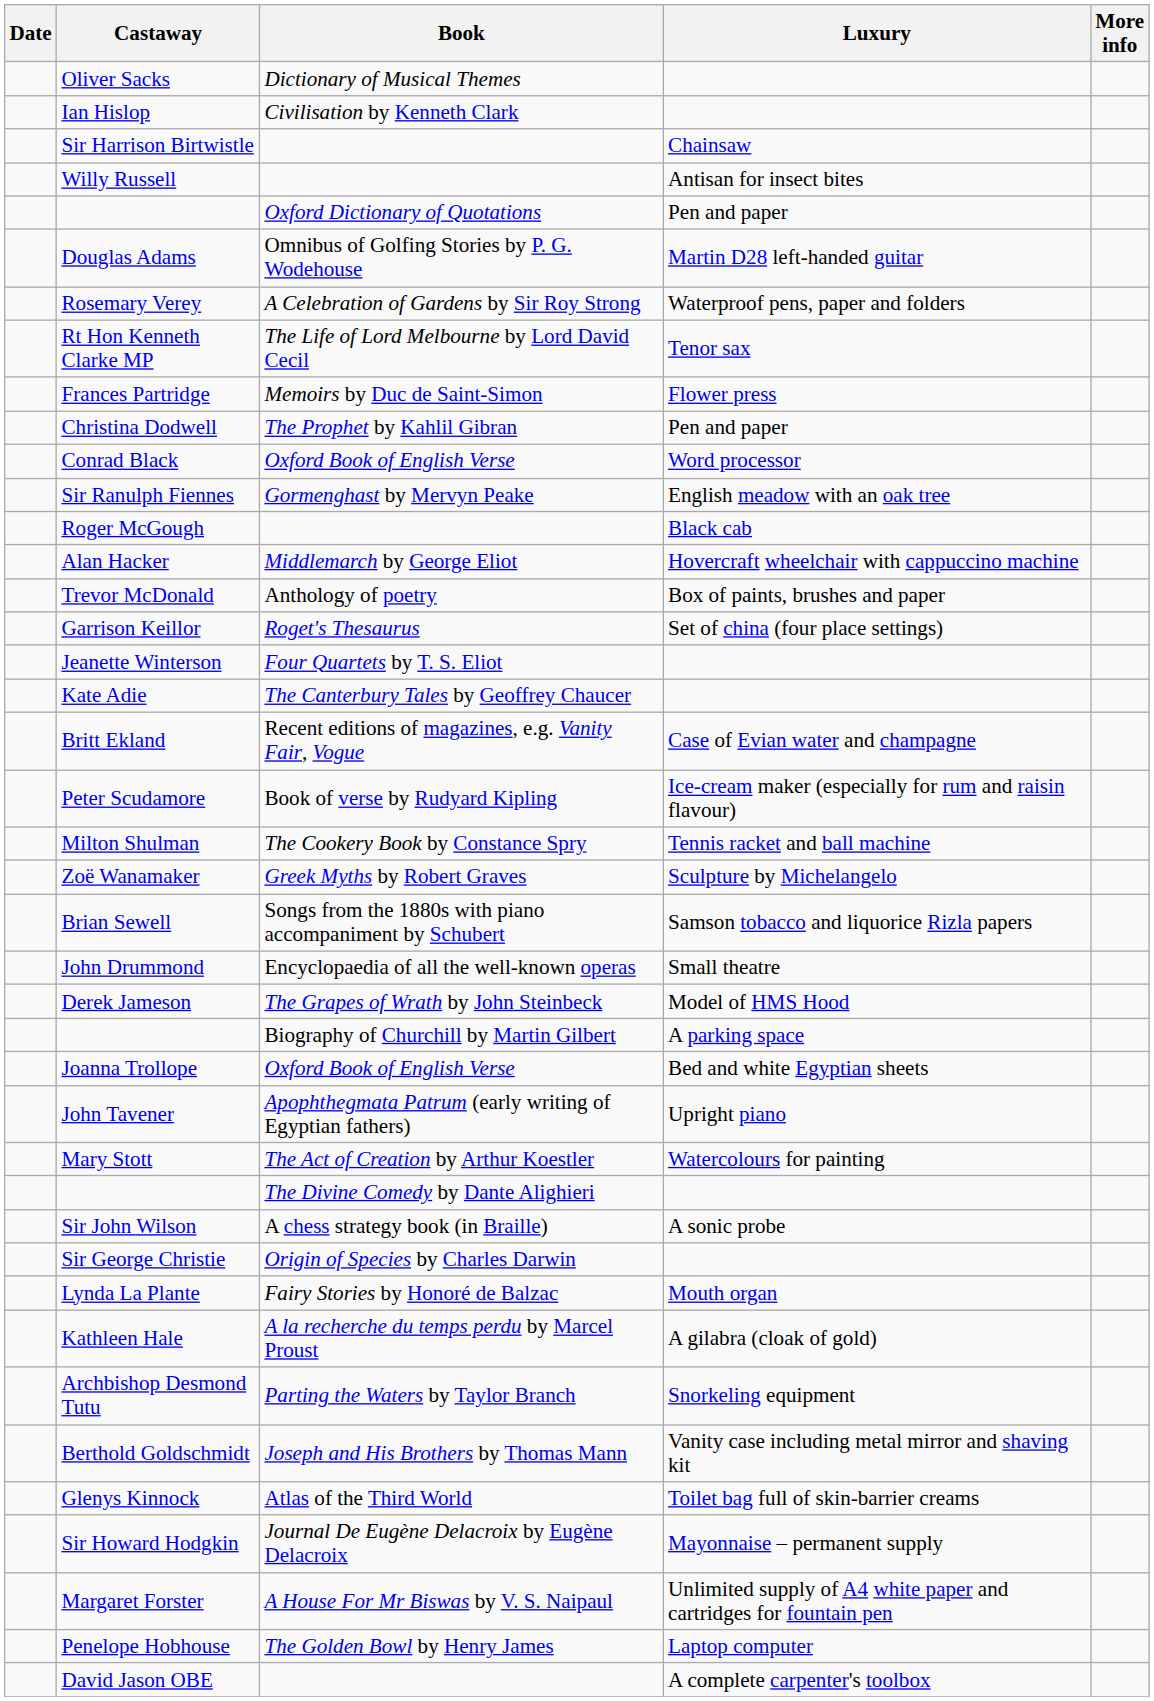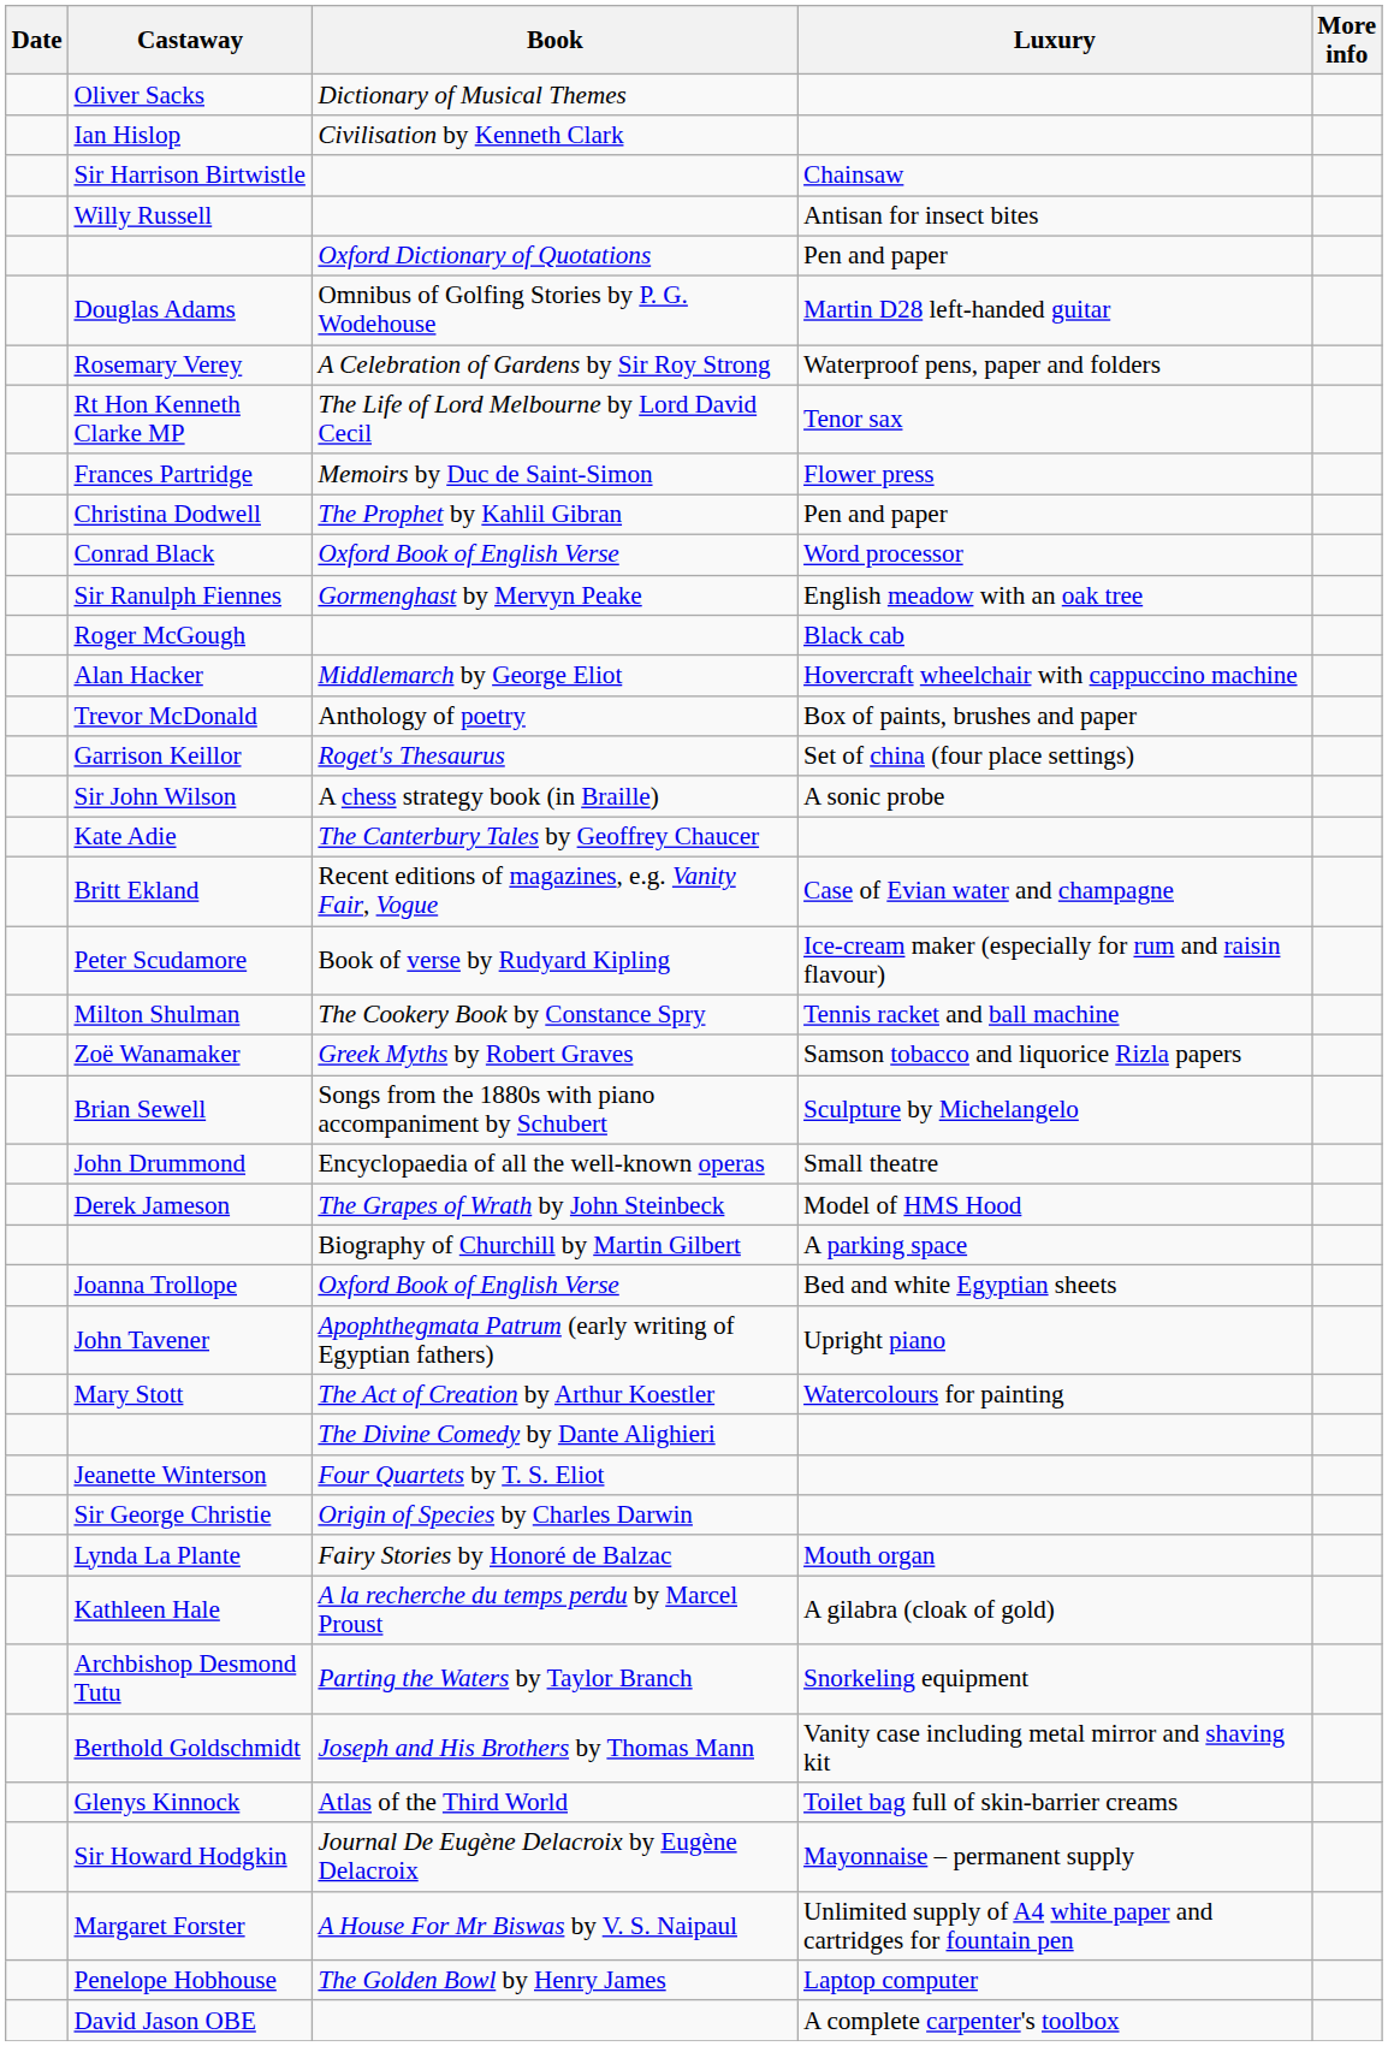 <table class="wikitable sortable">
 <tr>
 <th>Date</th>
 <th>Castaway</th>
 <th>Book</th>
 <th>Luxury</th>
 <th class="unsortable">More<br>info</th>
 </tr>
 <tr>
 <td></td>
 <td><a href='#'>Oliver Sacks</a></td>
 <td><em>Dictionary of Musical Themes</em></td>
 <td></td>
 <td></td>
 </tr>
 <tr>
 <td></td>
 <td><a href='#'>Ian Hislop</a></td>
 <td><em>Civilisation</em> by <a href='#'>Kenneth Clark</a></td>
 <td></td>
 <td></td>
 </tr>
 <tr>
 <td></td>
 <td><a href='#'>Sir Harrison Birtwistle</a></td>
 <td></td>
 <td><a href='#'>Chainsaw</a></td>
 <td></td>
 </tr>
 <tr>
 <td></td>
 <td><a href='#'>Willy Russell</a></td>
 <td></td>
 <td>Antisan for insect bites</td>
 <td></td>
 </tr>
 <tr>
 <td></td>
 <td></td>
 <td><em><a href='#'>Oxford Dictionary of Quotations</a></em></td>
 <td>Pen and paper</td>
 <td></td>
 </tr>
 <tr>
 <td></td>
 <td><a href='#'>Douglas Adams</a></td>
 <td>Omnibus of Golfing Stories by <a href='#'>P. G. Wodehouse</a></td>
 <td><a href='#'>Martin D28</a> left-handed <a href='#'>guitar</a></td>
 <td></td>
 </tr>
 <tr>
 <td></td>
 <td><a href='#'>Rosemary Verey</a></td>
 <td><em>A Celebration of Gardens</em> by <a href='#'>Sir Roy Strong</a></td>
 <td>Waterproof pens, paper and folders</td>
 <td></td>
 </tr>
 <tr>
 <td></td>
 <td><a href='#'>Rt Hon Kenneth Clarke MP</a></td>
 <td><em>The Life of Lord Melbourne</em> by <a href='#'>Lord David Cecil</a></td>
 <td><a href='#'>Tenor sax</a></td>
 <td></td>
 </tr>
 <tr>
 <td></td>
 <td><a href='#'>Frances Partridge</a></td>
 <td><em>Memoirs</em> by <a href='#'>Duc de Saint-Simon</a></td>
 <td><a href='#'>Flower press</a></td>
 <td></td>
 </tr>
 <tr>
 <td></td>
 <td><a href='#'>Christina Dodwell</a></td>
 <td><em><a href='#'>The Prophet</a></em> by <a href='#'>Kahlil Gibran</a></td>
 <td>Pen and paper</td>
 <td></td>
 </tr>
 <tr>
 <td></td>
 <td><a href='#'>Conrad Black</a></td>
 <td><em><a href='#'>Oxford Book of English Verse</a></em></td>
 <td><a href='#'>Word processor</a></td>
 <td></td>
 </tr>
 <tr>
 <td></td>
 <td><a href='#'>Sir Ranulph Fiennes</a></td>
 <td><em><a href='#'>Gormenghast</a></em> by <a href='#'>Mervyn Peake</a></td>
 <td>English <a href='#'>meadow</a> with an <a href='#'>oak tree</a></td>
 <td></td>
 </tr>
 <tr>
 <td></td>
 <td><a href='#'>Roger McGough</a></td>
 <td></td>
 <td><a href='#'>Black cab</a></td>
 <td></td>
 </tr>
 <tr>
 <td></td>
 <td><a href='#'>Alan Hacker</a></td>
 <td><em><a href='#'>Middlemarch</a></em> by <a href='#'>George Eliot</a></td>
 <td><a href='#'>Hovercraft</a> <a href='#'>wheelchair</a> with <a href='#'>cappuccino machine</a></td>
 <td></td>
 </tr>
 <tr>
 <td></td>
 <td><a href='#'>Trevor McDonald</a></td>
 <td>Anthology of <a href='#'>poetry</a></td>
 <td>Box of paints, brushes and paper</td>
 <td></td>
 </tr>
 <tr>
 <td></td>
 <td><a href='#'>Garrison Keillor</a></td>
 <td><em><a href='#'>Roget's Thesaurus</a></em></td>
 <td>Set of <a href='#'>china</a> (four place settings)</td>
 <td></td>
 </tr>
 <tr>
 <td></td>
-<td><a href='#'>Jeanette Winterson</a></td>
-<td><em><a href='#'>Four Quartets</a></em> by <a href='#'>T. S. Eliot</a></td>
-<td></td>
+<td><a href='#'>Sir John Wilson</a></td>
+<td>A <a href='#'>chess</a> strategy book (in <a href='#'>Braille</a>)</td>
+<td>A sonic probe</td>
 <td></td>
 </tr>
 <tr>
 <td></td>
 <td><a href='#'>Kate Adie</a></td>
 <td><em><a href='#'>The Canterbury Tales</a></em> by <a href='#'>Geoffrey Chaucer</a></td>
 <td></td>
 <td></td>
 </tr>
 <tr>
 <td></td>
 <td><a href='#'>Britt Ekland</a></td>
 <td>Recent editions of <a href='#'>magazines</a>, e.g. <em><a href='#'>Vanity Fair</a></em>, <em><a href='#'>Vogue</a></em></td>
 <td><a href='#'>Case</a> of <a href='#'>Evian water</a> and <a href='#'>champagne</a></td>
 <td></td>
 </tr>
 <tr>
 <td></td>
 <td><a href='#'>Peter Scudamore</a></td>
 <td>Book of <a href='#'>verse</a> by <a href='#'>Rudyard Kipling</a></td>
 <td><a href='#'>Ice-cream</a> maker (especially for <a href='#'>rum</a> and <a href='#'>raisin</a> flavour)</td>
 <td></td>
 </tr>
 <tr>
 <td></td>
 <td><a href='#'>Milton Shulman</a></td>
 <td><em>The Cookery Book</em> by <a href='#'>Constance Spry</a></td>
 <td><a href='#'>Tennis racket</a> and <a href='#'>ball machine</a></td>
 <td></td>
 </tr>
 <tr>
 <td></td>
 <td><a href='#'>Zoë Wanamaker</a></td>
 <td><em><a href='#'>Greek Myths</a></em> by <a href='#'>Robert Graves</a></td>
-<td><a href='#'>Sculpture</a> by <a href='#'>Michelangelo</a></td>
+<td>Samson <a href='#'>tobacco</a> and liquorice <a href='#'>Rizla</a> papers</td>
 <td></td>
 </tr>
 <tr>
 <td></td>
 <td><a href='#'>Brian Sewell</a></td>
 <td>Songs from the 1880s with piano accompaniment by <a href='#'>Schubert</a></td>
-<td>Samson <a href='#'>tobacco</a> and liquorice <a href='#'>Rizla</a> papers</td>
+<td><a href='#'>Sculpture</a> by <a href='#'>Michelangelo</a></td>
 <td></td>
 </tr>
 <tr>
 <td></td>
 <td><a href='#'>John Drummond</a></td>
 <td>Encyclopaedia of all the well-known <a href='#'>operas</a></td>
 <td>Small theatre</td>
 <td></td>
 </tr>
 <tr>
 <td></td>
 <td><a href='#'>Derek Jameson</a></td>
 <td><em><a href='#'>The Grapes of Wrath</a></em> by <a href='#'>John Steinbeck</a></td>
 <td>Model of <a href='#'>HMS Hood</a></td>
 <td></td>
 </tr>
 <tr>
 <td></td>
 <td></td>
 <td>Biography of <a href='#'>Churchill</a> by <a href='#'>Martin Gilbert</a></td>
 <td>A <a href='#'>parking space</a></td>
 <td></td>
 </tr>
 <tr>
 <td></td>
 <td><a href='#'>Joanna Trollope</a></td>
 <td><em><a href='#'>Oxford Book of English Verse</a></em></td>
 <td>Bed and white <a href='#'>Egyptian</a> sheets</td>
 <td></td>
 </tr>
 <tr>
 <td></td>
 <td><a href='#'>John Tavener</a></td>
 <td><em><a href='#'>Apophthegmata Patrum</a></em> (early writing of Egyptian fathers)</td>
 <td>Upright <a href='#'>piano</a></td>
 <td></td>
 </tr>
 <tr>
 <td></td>
 <td><a href='#'>Mary Stott</a></td>
 <td><em><a href='#'>The Act of Creation</a></em> by <a href='#'>Arthur Koestler</a></td>
 <td><a href='#'>Watercolours</a> for painting</td>
 <td></td>
 </tr>
 <tr>
 <td></td>
 <td></td>
 <td><em><a href='#'>The Divine Comedy</a></em> by <a href='#'>Dante Alighieri</a></td>
 <td></td>
 <td></td>
 </tr>
 <tr>
 <td></td>
-<td><a href='#'>Sir John Wilson</a></td>
-<td>A <a href='#'>chess</a> strategy book (in <a href='#'>Braille</a>)</td>
-<td>A sonic probe</td>
+<td><a href='#'>Jeanette Winterson</a></td>
+<td><em><a href='#'>Four Quartets</a></em> by <a href='#'>T. S. Eliot</a></td>
+<td></td>
 <td></td>
 </tr>
 <tr>
 <td></td>
 <td><a href='#'>Sir George Christie</a></td>
 <td><em><a href='#'>Origin of Species</a></em> by <a href='#'>Charles Darwin</a></td>
 <td></td>
 <td></td>
 </tr>
 <tr>
 <td></td>
 <td><a href='#'>Lynda La Plante</a></td>
 <td><em>Fairy Stories</em> by <a href='#'>Honoré de Balzac</a></td>
 <td><a href='#'>Mouth organ</a></td>
 <td></td>
 </tr>
 <tr>
 <td></td>
 <td><a href='#'>Kathleen Hale</a></td>
 <td><em><a href='#'>A la recherche du temps perdu</a></em> by <a href='#'>Marcel Proust</a></td>
 <td>A gilabra (cloak of gold)</td>
 <td></td>
 </tr>
 <tr>
 <td></td>
 <td><a href='#'>Archbishop Desmond Tutu</a></td>
 <td><em><a href='#'>Parting the Waters</a></em> by <a href='#'>Taylor Branch</a></td>
 <td><a href='#'>Snorkeling</a> equipment</td>
 <td></td>
 </tr>
 <tr>
 <td></td>
 <td><a href='#'>Berthold Goldschmidt</a></td>
 <td><em><a href='#'>Joseph and His Brothers</a></em> by <a href='#'>Thomas Mann</a></td>
 <td>Vanity case including metal mirror and <a href='#'>shaving</a> kit</td>
 <td></td>
 </tr>
 <tr>
 <td></td>
 <td><a href='#'>Glenys Kinnock</a></td>
 <td><a href='#'>Atlas</a> of the <a href='#'>Third World</a></td>
 <td><a href='#'>Toilet bag</a> full of skin-barrier creams</td>
 <td></td>
 </tr>
 <tr>
 <td></td>
 <td><a href='#'>Sir Howard Hodgkin</a></td>
 <td><em>Journal De Eugène Delacroix</em> by <a href='#'>Eugène Delacroix</a></td>
 <td><a href='#'>Mayonnaise</a> – permanent supply</td>
 <td></td>
 </tr>
 <tr>
 <td></td>
 <td><a href='#'>Margaret Forster</a></td>
 <td><em><a href='#'>A House For Mr Biswas</a></em> by <a href='#'>V. S. Naipaul</a></td>
 <td>Unlimited supply of <a href='#'>A4</a> <a href='#'>white paper</a> and cartridges for <a href='#'>fountain pen</a></td>
 <td></td>
 </tr>
 <tr>
 <td></td>
 <td><a href='#'>Penelope Hobhouse</a></td>
 <td><em><a href='#'>The Golden Bowl</a></em> by <a href='#'>Henry James</a></td>
 <td><a href='#'>Laptop computer</a></td>
 <td></td>
 </tr>
 <tr>
 <td></td>
 <td><a href='#'>David Jason OBE</a></td>
 <td></td>
 <td>A complete <a href='#'>carpenter</a>'s <a href='#'>toolbox</a></td>
 <td></td>
 </tr>
 </table>
